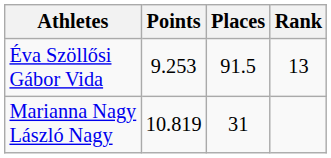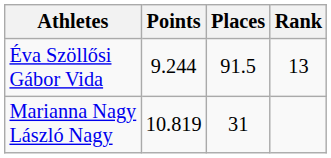 <table class="wikitable" border="1" style="font-size:90%">
 <tr>
 <th>Athletes</th>
 <th>Points</th>
 <th>Places</th>
 <th>Rank</th>
 </tr>
 <tr align=center>
 <td align=left><a href='#'>Éva Szöllősi</a><br><a href='#'>Gábor Vida</a></td>
-<td>9.253</td>
+<td>9.244</td>
 <td>91.5</td>
 <td>13</td>
 </tr>
 <tr align=center>
 <td align=left><a href='#'>Marianna Nagy</a><br><a href='#'>László Nagy</a></td>
 <td>10.819</td>
 <td>31</td>
 <td></td>
 </tr>
 </table>
